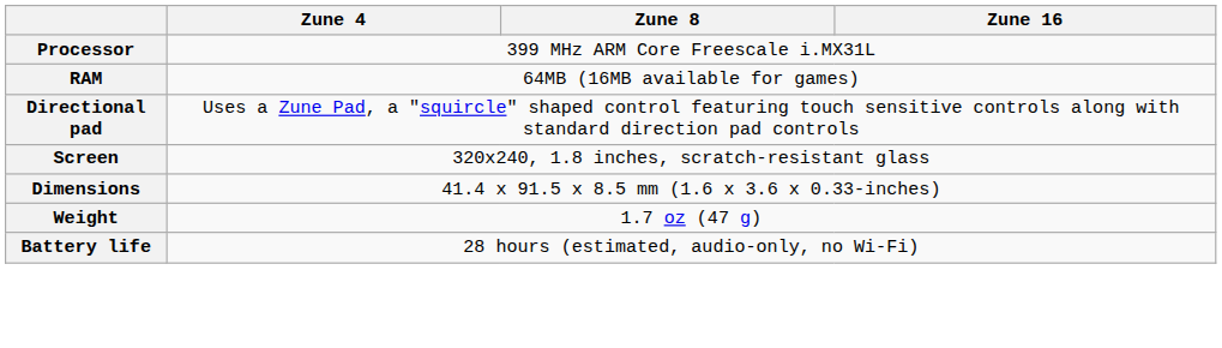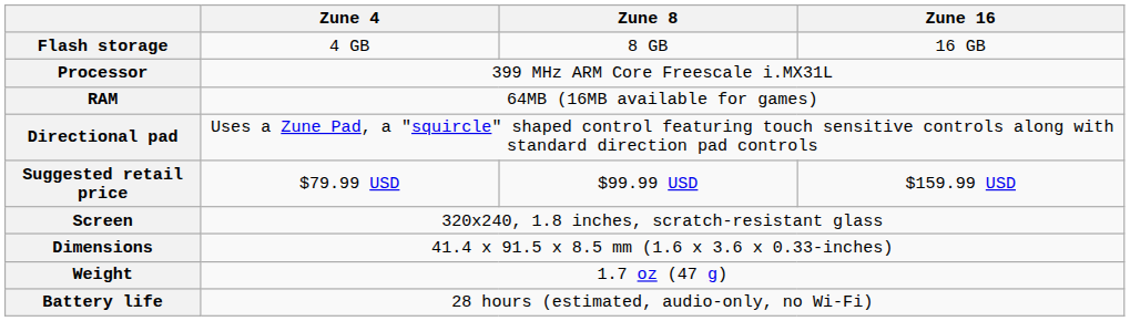 <table class="wikitable" style="text-align:center">
 <tr>
 <th></th>
 <th>Zune 4</th>
 <th>Zune 8</th>
 <th>Zune 16</th>
+</tr>
+<tr>
+<th>Flash storage</th>
+<td>4 GB</td>
+<td>8 GB</td>
+<td>16 GB</td>
 </tr>
 <tr>
 <th>Processor</th>
 <td colspan=3>399 MHz ARM Core Freescale i.MX31L</td>
 </tr>
 <tr>
 <th>RAM</th>
 <td colspan=3>64MB (16MB available for games)</td>
 </tr>
 <tr>
 <th>Directional pad</th>
 <td colspan="3">Uses a <a href='#'>Zune Pad</a>, a "<a href='#'>squircle</a>" shaped control featuring touch sensitive controls along with standard direction pad controls</td>
+</tr>
+<tr>
+<th>Suggested retail price</th>
+<td>$79.99 <a href='#'>USD</a></td>
+<td>$99.99 <a href='#'>USD</a></td>
+<td>$159.99 <a href='#'>USD</a></td>
 </tr>
 <tr>
 <th>Screen</th>
 <td colspan="3">320x240, 1.8 inches, scratch-resistant glass</td>
 </tr>
 <tr>
 <th>Dimensions</th>
 <td colspan="3">41.4 x 91.5 x 8.5 mm (1.6 x 3.6 x 0.33-inches)</td>
 </tr>
 <tr>
 <th>Weight</th>
 <td colspan="3">1.7 <a href='#'>oz</a> (47 <a href='#'>g</a>)</td>
 </tr>
 <tr>
 <th>Battery life</th>
 <td colspan="3">28 hours (estimated, audio-only, no Wi-Fi)</td>
 </tr>
 </table>
